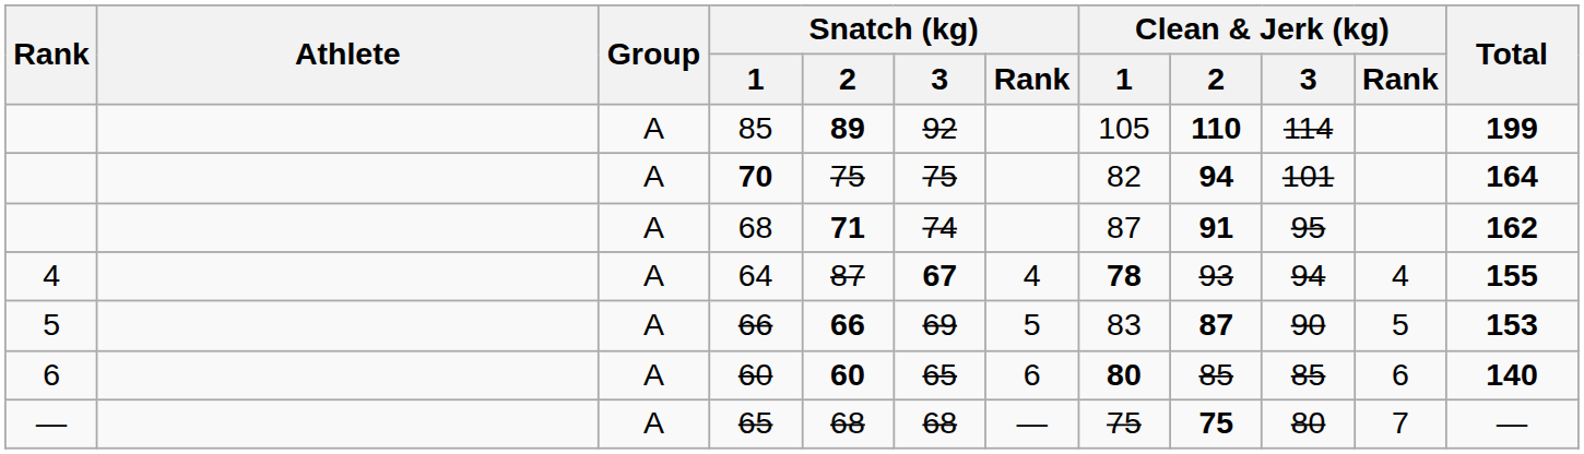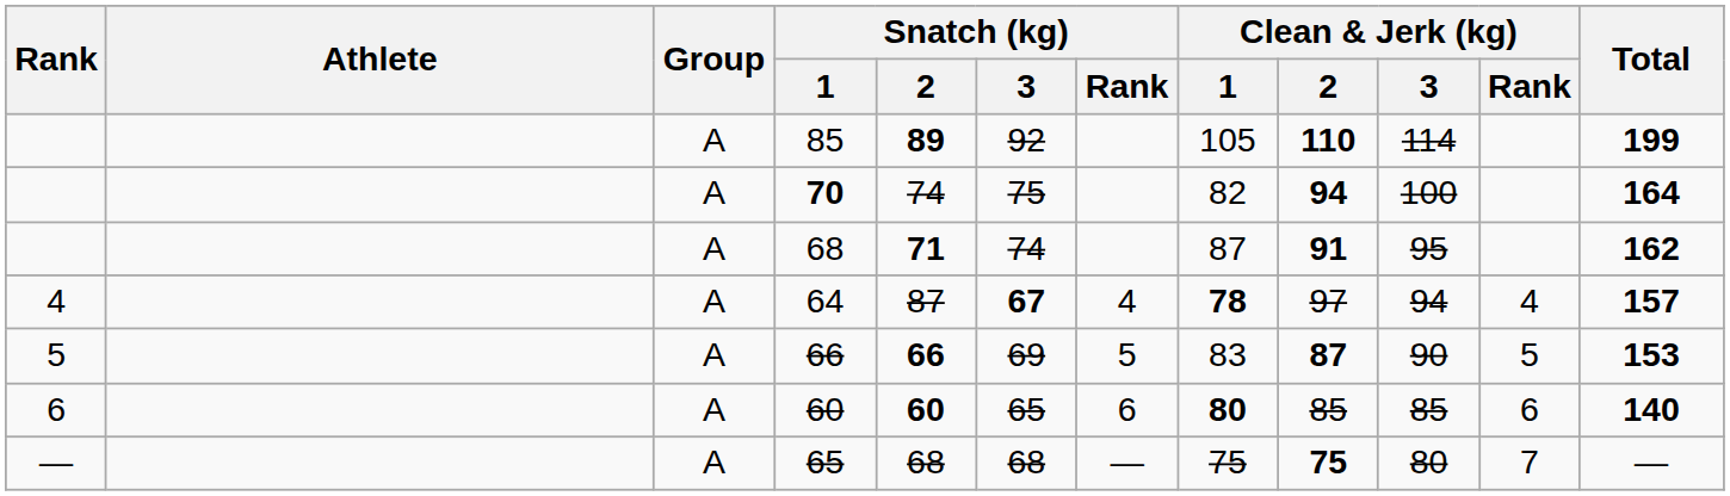 <table class = "wikitable" style="text-align:center;">
 <tr>
 <th rowspan=2 width=40>Rank</th>
 <th rowspan=2 width=250>Athlete</th>
 <th rowspan=2 width=50>Group</th>
 <th colspan=4>Snatch (kg)</th>
 <th colspan=4>Clean & Jerk (kg)</th>
 <th rowspan=2 width=60>Total</th>
 </tr>
 <tr>
 <th width=40>1</th>
 <th width=40>2</th>
 <th width=40>3</th>
 <th width=40>Rank</th>
 <th width=40>1</th>
 <th width=40>2</th>
 <th width=40>3</th>
 <th width=40>Rank</th>
 </tr>
 <tr>
 <td></td>
 <td align=left></td>
 <td>A</td>
 <td>85</td>
 <td><strong>89</strong></td>
 <td><s>92</s></td>
 <td></td>
 <td>105</td>
 <td><strong>110</strong></td>
 <td><s>114</s></td>
 <td></td>
 <td><strong>199</strong></td>
 </tr>
 <tr>
 <td></td>
 <td align=left></td>
 <td>A</td>
 <td><strong>70</strong></td>
-<td><s>75</s></td>
+<td><s>74</s></td>
 <td><s>75</s></td>
 <td></td>
 <td>82</td>
 <td><strong>94</strong></td>
-<td><s>101</s></td>
+<td><s>100</s></td>
 <td></td>
 <td><strong>164</strong></td>
 </tr>
 <tr>
 <td></td>
 <td align=left></td>
 <td>A</td>
 <td>68</td>
 <td><strong>71</strong></td>
 <td><s>74</s></td>
 <td></td>
 <td>87</td>
 <td><strong>91</strong></td>
 <td><s>95</s></td>
 <td></td>
 <td><strong>162</strong></td>
 </tr>
 <tr>
 <td>4</td>
 <td align=left></td>
 <td>A</td>
 <td>64</td>
 <td><s>87</s></td>
 <td><strong>67</strong></td>
 <td>4</td>
 <td><strong>78</strong></td>
-<td><s>93</s></td>
+<td><s>97</s></td>
 <td><s>94</s></td>
 <td>4</td>
-<td><strong>155</strong></td>
+<td><strong>157</strong></td>
 </tr>
 <tr>
 <td>5</td>
 <td align=left></td>
 <td>A</td>
 <td><s>66</s></td>
 <td><strong>66</strong></td>
 <td><s>69</s></td>
 <td>5</td>
 <td>83</td>
 <td><strong>87</strong></td>
 <td><s>90</s></td>
 <td>5</td>
 <td><strong>153</strong></td>
 </tr>
 <tr>
 <td>6</td>
 <td align=left></td>
 <td>A</td>
 <td><s>60</s></td>
 <td><strong>60</strong></td>
 <td><s>65</s></td>
 <td>6</td>
 <td><strong>80</strong></td>
 <td><s>85</s></td>
 <td><s>85</s></td>
 <td>6</td>
 <td><strong>140</strong></td>
 </tr>
 <tr>
 <td>—</td>
 <td align=left></td>
 <td>A</td>
 <td><s>65</s></td>
 <td><s>68</s></td>
 <td><s>68</s></td>
 <td>—</td>
 <td><s>75</s></td>
 <td><strong>75</strong></td>
 <td><s>80</s></td>
 <td>7</td>
 <td>—</td>
 </tr>
 </table>
